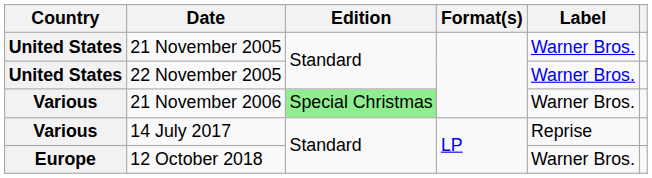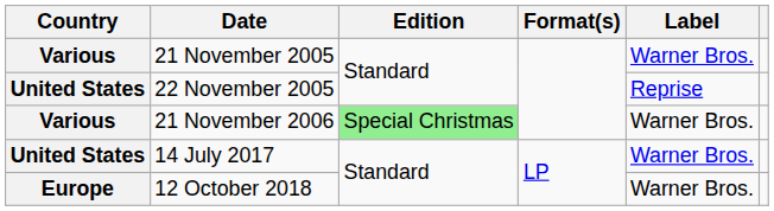 <table class="wikitable plainrowheaders">
 <tr>
 <th scope="col">Country</th>
 <th scope="col">Date</th>
 <th scope="col">Edition</th>
 <th scope="col">Format(s)</th>
 <th scope="col">Label</th>
 <th scope="col"></th>
 </tr>
 <tr>
-<th scope="row">United States</th>
+<th scope="row">Various</th>
 <td>21 November 2005</td>
 <td rowspan="2">Standard</td>
 <td rowspan="3"></td>
 <td><a href='#'>Warner Bros.</a></td>
 <td></td>
 </tr>
 <tr>
 <th scope="row">United States</th>
 <td>22 November 2005</td>
-<td><a href='#'>Warner Bros.</a></td>
+<td><a href='#'>Reprise</a></td>
 <td></td>
 </tr>
 <tr>
 <th scope="row">Various</th>
 <td>21 November 2006</td>
 <td style="background: lightgreen;">Special Christmas</td>
 <td>Warner Bros.</td>
 <td></td>
 </tr>
 <tr>
-<th scope="row">Various</th>
+<th scope="row">United States</th>
 <td>14 July 2017</td>
 <td rowspan="2">Standard</td>
 <td rowspan="2"><a href='#'>LP</a></td>
-<td>Reprise</td>
+<td><a href='#'>Warner Bros.</a></td>
 <td></td>
 </tr>
 <tr>
 <th scope="row">Europe</th>
 <td>12 October 2018</td>
 <td>Warner Bros.</td>
 <td></td>
 </tr>
 </table>
